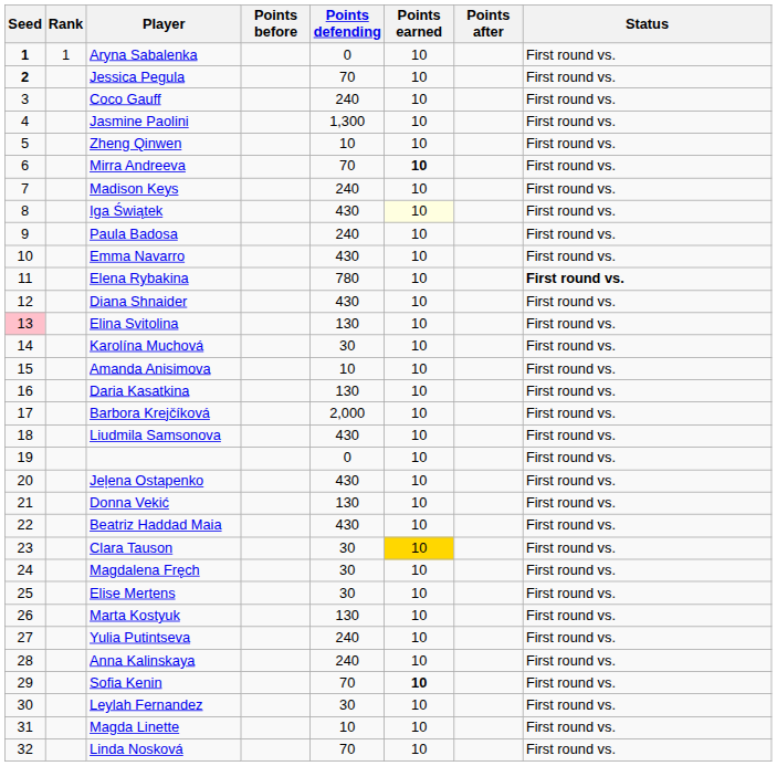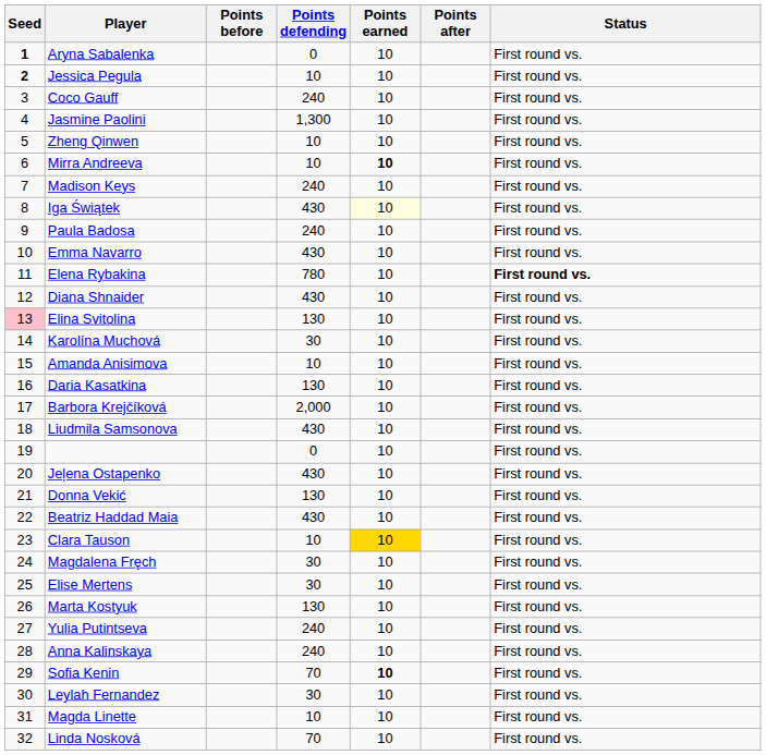 <table class="wikitable sortable">
 <tr>
 <th style="width:30px;">Seed</th>
-<th style="width:30px;">Rank</th>
 <th style="width:185px;">Player</th>
 <th style="width:75px;">Points before</th>
 <th style="width:75px;"><a href='#'>Points defending</a></th>
 <th style="width:75px;">Points earned</th>
 <th style="width:75px;">Points after</th>
 <th style="width:320px;">Status</th>
 </tr>
 <tr>
 <td style="text-align:center;"><strong>1</strong></td>
-<td style="text-align:center;">1</td>
 <td> <a href='#'>Aryna Sabalenka</a></td>
 <td style="text-align:center;"></td>
 <td style="text-align:center;">0</td>
 <td style="text-align:center;">10</td>
 <td style="text-align:center;"></td>
 <td>First round vs. </td>
 </tr>
 <tr>
 <td style="text-align:center;"><strong>2</strong></td>
-<td style="text-align:center;"></td>
 <td> <a href='#'>Jessica Pegula</a></td>
 <td style="text-align:center;"></td>
-<td style="text-align:center;">70</td>
+<td style="text-align:center;">10</td>
 <td style="text-align:center;">10</td>
 <td style="text-align:center;"></td>
 <td>First round vs. </td>
 </tr>
 <tr>
 <td style="text-align:center;">3</td>
-<td style="text-align:center;"></td>
 <td> <a href='#'>Coco Gauff</a></td>
 <td style="text-align:center;"></td>
 <td style="text-align:center;">240</td>
 <td style="text-align:center;">10</td>
 <td style="text-align:center;"></td>
 <td>First round vs. </td>
 </tr>
 <tr>
 <td style="text-align:center;">4</td>
-<td style="text-align:center;"></td>
 <td> <a href='#'>Jasmine Paolini</a></td>
 <td style="text-align:center;"></td>
 <td style="text-align:center;">1,300</td>
 <td style="text-align:center;">10</td>
 <td style="text-align:center;"></td>
 <td>First round vs. </td>
 </tr>
 <tr>
 <td style="text-align:center;">5</td>
-<td style="text-align:center;"></td>
 <td> <a href='#'>Zheng Qinwen</a></td>
 <td style="text-align:center;"></td>
 <td style="text-align:center;">10</td>
 <td style="text-align:center;">10</td>
 <td style="text-align:center;"></td>
 <td>First round vs. </td>
 </tr>
 <tr>
 <td style="text-align:center;">6</td>
-<td style="text-align:center;"></td>
 <td> <a href='#'>Mirra Andreeva</a></td>
 <td style="text-align:center;"></td>
-<td style="text-align:center;">70</td>
+<td style="text-align:center;">10</td>
 <td style="text-align:center;"><strong>10</strong></td>
 <td style="text-align:center;"></td>
 <td>First round vs. </td>
 </tr>
 <tr>
 <td style="text-align:center;">7</td>
-<td style="text-align:center;"></td>
 <td> <a href='#'>Madison Keys</a></td>
 <td style="text-align:center;"></td>
 <td style="text-align:center;">240</td>
 <td style="text-align:center;">10</td>
 <td style="text-align:center;"></td>
 <td>First round vs. </td>
 </tr>
 <tr>
 <td style="text-align:center;">8</td>
-<td style="text-align:center;"></td>
 <td> <a href='#'>Iga Świątek</a></td>
 <td style="text-align:center;"></td>
 <td style="text-align:center;">430</td>
 <td style="background: lightyellow; text-align:center;">10</td>
 <td style="text-align:center;"></td>
 <td>First round vs. </td>
 </tr>
 <tr>
 <td style="text-align:center;">9</td>
-<td style="text-align:center;"></td>
 <td> <a href='#'>Paula Badosa</a></td>
 <td style="text-align:center;"></td>
 <td style="text-align:center;">240</td>
 <td style="text-align:center;">10</td>
 <td style="text-align:center;"></td>
 <td>First round vs. </td>
 </tr>
 <tr>
 <td style="text-align:center;">10</td>
-<td style="text-align:center;"></td>
 <td> <a href='#'>Emma Navarro</a></td>
 <td style="text-align:center;"></td>
 <td style="text-align:center;">430</td>
 <td style="text-align:center;">10</td>
 <td style="text-align:center;"></td>
 <td>First round vs. </td>
 </tr>
 <tr>
 <td style="text-align:center;">11</td>
-<td style="text-align:center;"></td>
 <td> <a href='#'>Elena Rybakina</a></td>
 <td style="text-align:center;"></td>
 <td style="text-align:center;">780</td>
 <td style="text-align:center;">10</td>
 <td style="text-align:center;"></td>
 <td><strong>First round vs. </strong></td>
 </tr>
 <tr>
 <td style="text-align:center;">12</td>
-<td style="text-align:center;"></td>
 <td> <a href='#'>Diana Shnaider</a></td>
 <td style="text-align:center;"></td>
 <td style="text-align:center;">430</td>
 <td style="text-align:center;">10</td>
 <td style="text-align:center;"></td>
 <td>First round vs. </td>
 </tr>
 <tr>
 <td style="background: pink; text-align:center;">13</td>
-<td style="text-align:center;"></td>
 <td> <a href='#'>Elina Svitolina</a></td>
 <td style="text-align:center;"></td>
 <td style="text-align:center;">130</td>
 <td style="text-align:center;">10</td>
 <td style="text-align:center;"></td>
 <td>First round vs. </td>
 </tr>
 <tr>
 <td style="text-align:center;">14</td>
-<td style="text-align:center;"></td>
 <td> <a href='#'>Karolína Muchová</a></td>
 <td style="text-align:center;"></td>
 <td style="text-align:center;">30</td>
 <td style="text-align:center;">10</td>
 <td style="text-align:center;"></td>
 <td>First round vs. </td>
 </tr>
 <tr>
 <td style="text-align:center;">15</td>
-<td style="text-align:center;"></td>
 <td> <a href='#'>Amanda Anisimova</a></td>
 <td style="text-align:center;"></td>
 <td style="text-align:center;">10</td>
 <td style="text-align:center;">10</td>
 <td style="text-align:center;"></td>
 <td>First round vs. </td>
 </tr>
 <tr>
 <td style="text-align:center;">16</td>
-<td style="text-align:center;"></td>
 <td> <a href='#'>Daria Kasatkina</a></td>
 <td style="text-align:center;"></td>
 <td style="text-align:center;">130</td>
 <td style="text-align:center;">10</td>
 <td style="text-align:center;"></td>
 <td>First round vs. </td>
 </tr>
 <tr>
 <td style="text-align:center;">17</td>
-<td style="text-align:center;"></td>
 <td> <a href='#'>Barbora Krejčíková</a></td>
 <td style="text-align:center;"></td>
 <td style="text-align:center;">2,000</td>
 <td style="text-align:center;">10</td>
 <td style="text-align:center;"></td>
 <td>First round vs. </td>
 </tr>
 <tr>
 <td style="text-align:center;">18</td>
-<td style="text-align:center;"></td>
 <td> <a href='#'>Liudmila Samsonova</a></td>
 <td style="text-align:center;"></td>
 <td style="text-align:center;">430</td>
 <td style="text-align:center;">10</td>
 <td style="text-align:center;"></td>
 <td>First round vs. </td>
 </tr>
 <tr>
 <td style="text-align:center;">19</td>
-<td style="text-align:center;"></td>
 <td></td>
 <td style="text-align:center;"></td>
 <td style="text-align:center;">0</td>
 <td style="text-align:center;">10</td>
 <td style="text-align:center;"></td>
 <td>First round vs. </td>
 </tr>
 <tr>
 <td style="text-align:center;">20</td>
-<td style="text-align:center;"></td>
 <td> <a href='#'>Jeļena Ostapenko</a></td>
 <td style="text-align:center;"></td>
 <td style="text-align:center;">430</td>
 <td style="text-align:center;">10</td>
 <td style="text-align:center;"></td>
 <td>First round vs. </td>
 </tr>
 <tr>
 <td style="text-align:center;">21</td>
-<td style="text-align:center;"></td>
 <td> <a href='#'>Donna Vekić</a></td>
 <td style="text-align:center;"></td>
 <td style="text-align:center;">130</td>
 <td style="text-align:center;">10</td>
 <td style="text-align:center;"></td>
 <td>First round vs. </td>
 </tr>
 <tr>
 <td style="text-align:center;">22</td>
-<td style="text-align:center;"></td>
 <td> <a href='#'>Beatriz Haddad Maia</a></td>
 <td style="text-align:center;"></td>
 <td style="text-align:center;">430</td>
 <td style="text-align:center;">10</td>
 <td style="text-align:center;"></td>
 <td>First round vs. </td>
 </tr>
 <tr>
 <td style="text-align:center;">23</td>
-<td style="text-align:center;"></td>
 <td> <a href='#'>Clara Tauson</a></td>
 <td style="text-align:center;"></td>
-<td style="text-align:center;">30</td>
+<td style="text-align:center;">10</td>
 <td style="background: gold; text-align:center;">10</td>
 <td style="text-align:center;"></td>
 <td>First round vs. </td>
 </tr>
 <tr>
 <td style="text-align:center;">24</td>
-<td style="text-align:center;"></td>
 <td> <a href='#'>Magdalena Fręch</a></td>
 <td style="text-align:center;"></td>
 <td style="text-align:center;">30</td>
 <td style="text-align:center;">10</td>
 <td style="text-align:center;"></td>
 <td>First round vs. </td>
 </tr>
 <tr>
 <td style="text-align:center;">25</td>
-<td style="text-align:center;"></td>
 <td> <a href='#'>Elise Mertens</a></td>
 <td style="text-align:center;"></td>
 <td style="text-align:center;">30</td>
 <td style="text-align:center;">10</td>
 <td style="text-align:center;"></td>
 <td>First round vs. </td>
 </tr>
 <tr>
 <td style="text-align:center;">26</td>
-<td style="text-align:center;"></td>
 <td> <a href='#'>Marta Kostyuk</a></td>
 <td style="text-align:center;"></td>
 <td style="text-align:center;">130</td>
 <td style="text-align:center;">10</td>
 <td style="text-align:center;"></td>
 <td>First round vs. </td>
 </tr>
 <tr>
 <td style="text-align:center;">27</td>
-<td style="text-align:center;"></td>
 <td> <a href='#'>Yulia Putintseva</a></td>
 <td style="text-align:center;"></td>
 <td style="text-align:center;">240</td>
 <td style="text-align:center;">10</td>
 <td style="text-align:center;"></td>
 <td>First round vs. </td>
 </tr>
 <tr>
 <td style="text-align:center;">28</td>
-<td style="text-align:center;"></td>
 <td> <a href='#'>Anna Kalinskaya</a></td>
 <td style="text-align:center;"></td>
 <td style="text-align:center;">240</td>
 <td style="text-align:center;">10</td>
 <td style="text-align:center;"></td>
 <td>First round vs. </td>
 </tr>
 <tr>
 <td style="text-align:center;">29</td>
-<td style="text-align:center;"></td>
 <td> <a href='#'>Sofia Kenin</a></td>
 <td style="text-align:center;"></td>
 <td style="text-align:center;">70</td>
 <td style="text-align:center;"><strong>10</strong></td>
 <td style="text-align:center;"></td>
 <td>First round vs. </td>
 </tr>
 <tr>
 <td style="text-align:center;">30</td>
-<td style="text-align:center;"></td>
 <td> <a href='#'>Leylah Fernandez</a></td>
 <td style="text-align:center;"></td>
 <td style="text-align:center;">30</td>
 <td style="text-align:center;">10</td>
 <td style="text-align:center;"></td>
 <td>First round vs. </td>
 </tr>
 <tr>
 <td style="text-align:center;">31</td>
-<td style="text-align:center;"></td>
 <td> <a href='#'>Magda Linette</a></td>
 <td style="text-align:center;"></td>
 <td style="text-align:center;">10</td>
 <td style="text-align:center;">10</td>
 <td style="text-align:center;"></td>
 <td>First round vs. </td>
 </tr>
 <tr>
 <td style="text-align:center;">32</td>
-<td style="text-align:center;"></td>
 <td> <a href='#'>Linda Nosková</a></td>
 <td style="text-align:center;"></td>
 <td style="text-align:center;">70</td>
 <td style="text-align:center;">10</td>
 <td style="text-align:center;"></td>
 <td>First round vs. </td>
 </tr>
 </table>
